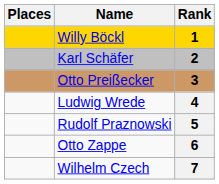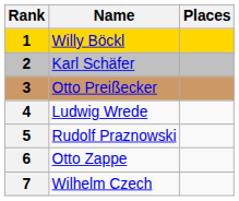 <table class="wikitable">
 <tr>
+<th>Rank</th>
+<th>Name</th>
 <th>Places</th>
-<th>Name</th>
-<th>Rank</th>
 </tr>
 <tr bgcolor="gold">
+<td align="center"><strong>1</strong></td>
+<td> <a href='#'>Willy Böckl</a></td>
 <td></td>
-<td> <a href='#'>Willy Böckl</a></td>
-<td align="center"><strong>1</strong></td>
 </tr>
 <tr bgcolor="silver">
+<td align="center"><strong>2</strong></td>
+<td> <a href='#'>Karl Schäfer</a></td>
 <td></td>
-<td> <a href='#'>Karl Schäfer</a></td>
-<td align="center"><strong>2</strong></td>
 </tr>
 <tr bgcolor="cc9966">
+<td align="center"><strong>3</strong></td>
+<td> <a href='#'>Otto Preißecker</a></td>
 <td></td>
-<td> <a href='#'>Otto Preißecker</a></td>
-<td align="center"><strong>3</strong></td>
 </tr>
 <tr>
+<th>4</th>
+<td> <a href='#'>Ludwig Wrede</a></td>
 <td></td>
-<td> <a href='#'>Ludwig Wrede</a></td>
-<th>4</th>
 </tr>
 <tr>
+<th>5</th>
+<td> <a href='#'>Rudolf Praznowski</a></td>
 <td></td>
-<td> <a href='#'>Rudolf Praznowski</a></td>
-<th>5</th>
 </tr>
 <tr>
+<th>6</th>
+<td> <a href='#'>Otto Zappe</a></td>
 <td></td>
-<td> <a href='#'>Otto Zappe</a></td>
-<th>6</th>
 </tr>
 <tr>
+<th>7</th>
+<td> <a href='#'>Wilhelm Czech</a></td>
 <td></td>
-<td> <a href='#'>Wilhelm Czech</a></td>
-<th>7</th>
 </tr>
 </table>
